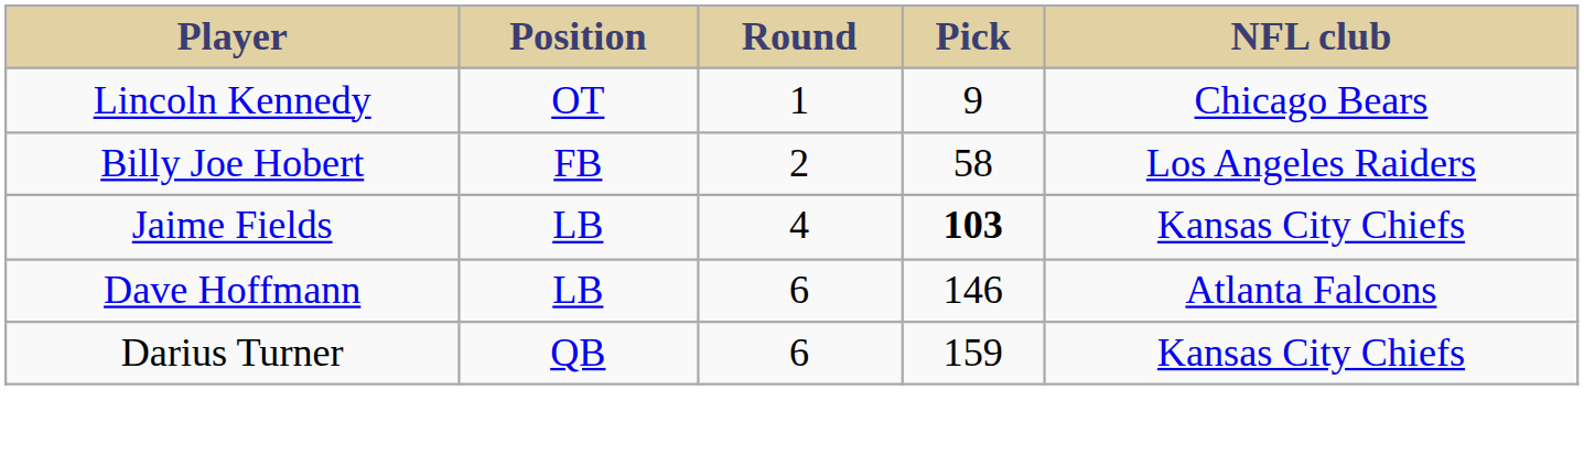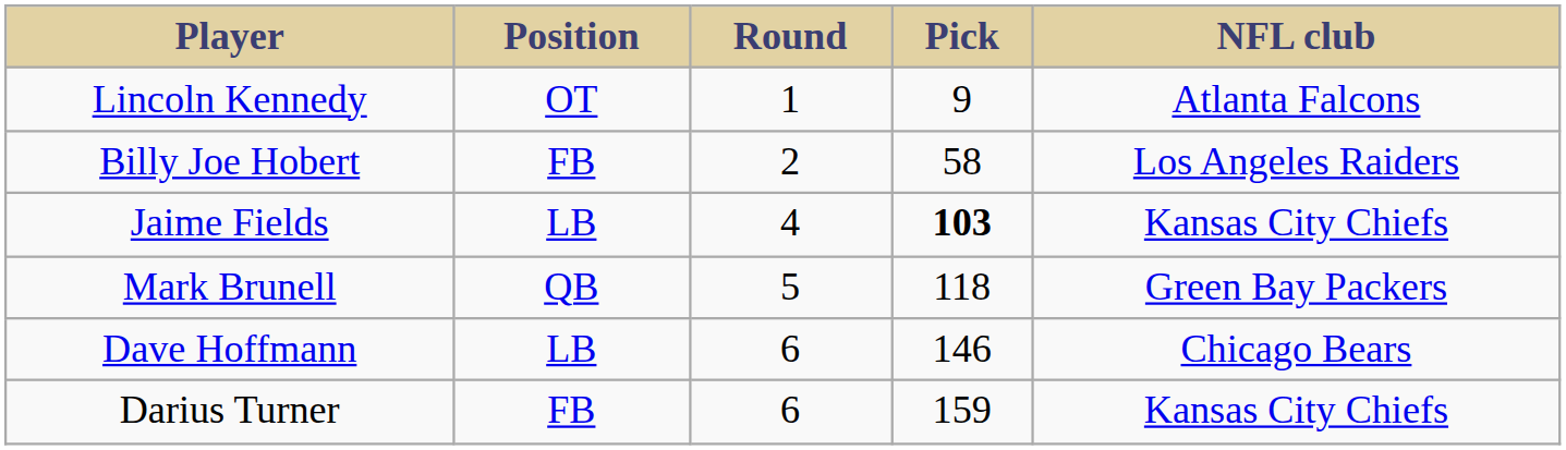 <table class="wikitable" style="width:50%;">
 <tr style="text-align:center; background:#e2d2a3; color:#3b3e72;">
 <td><strong>Player</strong></td>
 <td><strong>Position</strong></td>
 <td><strong>Round</strong></td>
 <td><strong>Pick</strong></td>
 <td><strong>NFL club</strong></td>
 </tr>
 <tr style="text-align:center;" bgcolor="">
 <td><a href='#'>Lincoln Kennedy</a></td>
 <td><a href='#'>OT</a></td>
 <td>1</td>
 <td>9</td>
-<td><a href='#'>Chicago Bears</a></td>
+<td><a href='#'>Atlanta Falcons</a></td>
 </tr>
 <tr style="text-align:center;" bgcolor="">
 <td><a href='#'>Billy Joe Hobert</a></td>
 <td><a href='#'>FB</a></td>
 <td>2</td>
 <td>58</td>
 <td><a href='#'>Los Angeles Raiders</a></td>
 </tr>
 <tr style="text-align:center;" bgcolor="">
 <td><a href='#'>Jaime Fields</a></td>
 <td><a href='#'>LB</a></td>
 <td>4</td>
 <td><strong>103</strong></td>
 <td><a href='#'>Kansas City Chiefs</a></td>
 </tr>
 <tr style="text-align:center;" bgcolor="">
+<td><a href='#'>Mark Brunell</a></td>
+<td><a href='#'>QB</a></td>
+<td>5</td>
+<td>118</td>
+<td><a href='#'>Green Bay Packers</a></td>
+</tr>
+<tr style="text-align:center;" bgcolor="">
 <td><a href='#'>Dave Hoffmann</a></td>
 <td><a href='#'>LB</a></td>
 <td>6</td>
 <td>146</td>
-<td><a href='#'>Atlanta Falcons</a></td>
+<td><a href='#'>Chicago Bears</a></td>
 </tr>
 <tr style="text-align:center;" bgcolor="">
 <td>Darius Turner</td>
-<td><a href='#'>QB</a></td>
+<td><a href='#'>FB</a></td>
 <td>6</td>
 <td>159</td>
 <td><a href='#'>Kansas City Chiefs</a></td>
 </tr>
 </table>
